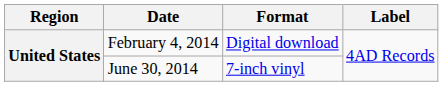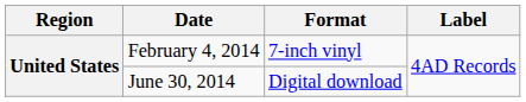 <table class="wikitable plainrowheaders">
 <tr>
 <th scope="col">Region</th>
 <th scope="col">Date</th>
 <th scope="col">Format</th>
 <th scope="col">Label</th>
 </tr>
 <tr>
 <th scope="row" rowspan="2">United States</th>
 <td>February 4, 2014</td>
-<td><a href='#'>Digital download</a></td>
+<td><a href='#'>7-inch vinyl</a></td>
 <td rowspan="2"><a href='#'>4AD Records</a></td>
 </tr>
 <tr>
 <td>June 30, 2014</td>
-<td><a href='#'>7-inch vinyl</a></td>
+<td><a href='#'>Digital download</a></td>
 </tr>
 </table>
